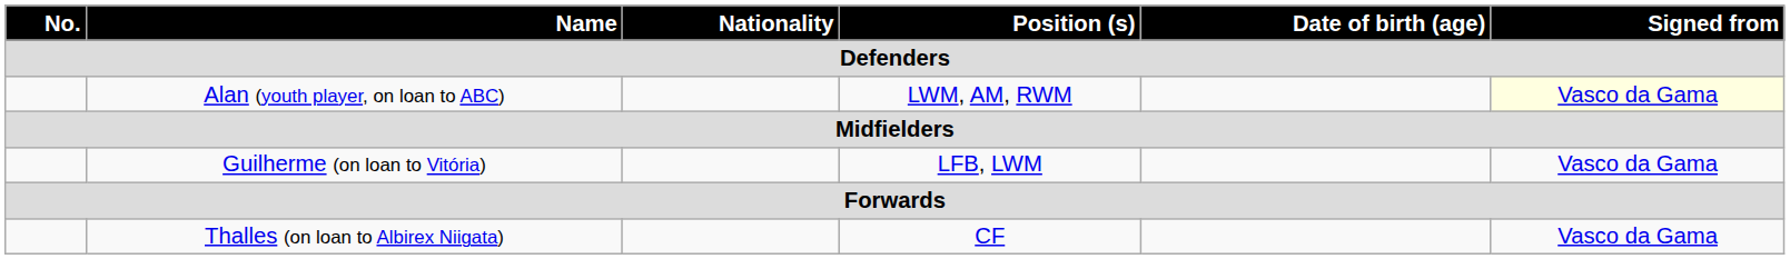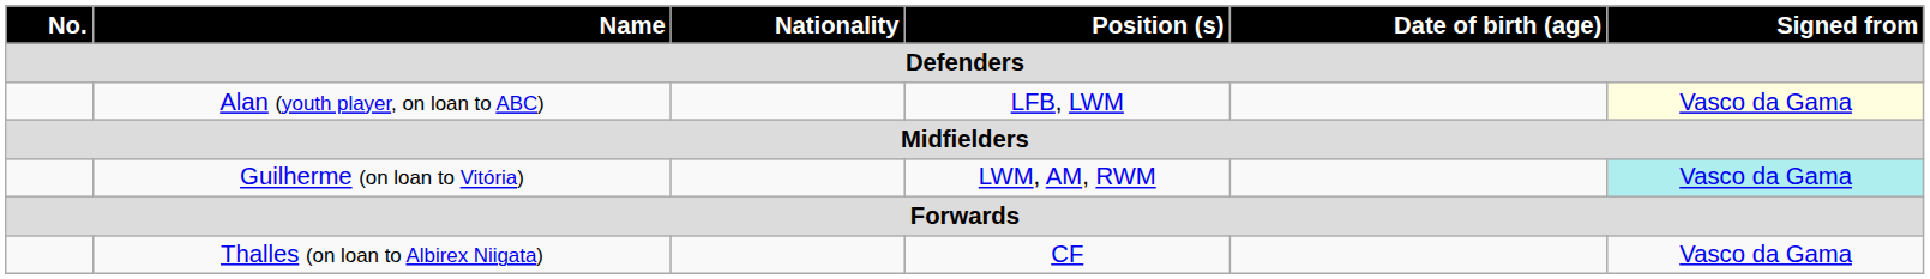 <table class="wikitable"  style="text-align:center; font-size:85%; width:85%;">
 <tr>
 <th style="background:black; color:white; text-align:right;">No.</th>
 <th style="background:black; color:white; text-align:right;">Name</th>
 <th style="background:black; color:white; text-align:right;">Nationality</th>
 <th style="background:black; color:white; text-align:right;">Position (s)</th>
 <th style="background:black; color:white; text-align:right;">Date of birth (age)</th>
 <th style="background:black; color:white; text-align:right;">Signed from</th>
 </tr>
 <tr>
 <th colspan="6"  style="background:#dcdcdc; text-align:center;">Defenders</th>
 </tr>
 <tr>
 <td></td>
 <td><a href='#'>Alan</a> <small>(<a href='#'>youth player</a>, on loan to <a href='#'>ABC</a>)</small></td>
 <td></td>
-<td><a href='#'>LWM</a>, <a href='#'>AM</a>, <a href='#'>RWM</a></td>
+<td><a href='#'>LFB</a>, <a href='#'>LWM</a></td>
 <td></td>
 <td style="background: lightyellow;"> <a href='#'>Vasco da Gama</a></td>
 </tr>
 <tr>
 <th colspan="7"  style="background:#dcdcdc; text-align:center;">Midfielders</th>
 </tr>
 <tr>
 <td></td>
 <td><a href='#'>Guilherme</a> <small>(on loan to <a href='#'>Vitória</a>)</small></td>
 <td></td>
-<td><a href='#'>LFB</a>, <a href='#'>LWM</a></td>
+<td><a href='#'>LWM</a>, <a href='#'>AM</a>, <a href='#'>RWM</a></td>
 <td></td>
-<td> <a href='#'>Vasco da Gama</a></td>
+<td style="background: paleturquoise;"> <a href='#'>Vasco da Gama</a></td>
 </tr>
 <tr>
 <th colspan="11"  style="background:#dcdcdc; text-align:center;">Forwards</th>
 </tr>
 <tr>
 <td></td>
 <td><a href='#'>Thalles</a> <small>(on loan to <a href='#'>Albirex Niigata</a>)</small></td>
 <td></td>
 <td><a href='#'>CF</a></td>
 <td></td>
 <td> <a href='#'>Vasco da Gama</a></td>
 </tr>
 </table>
